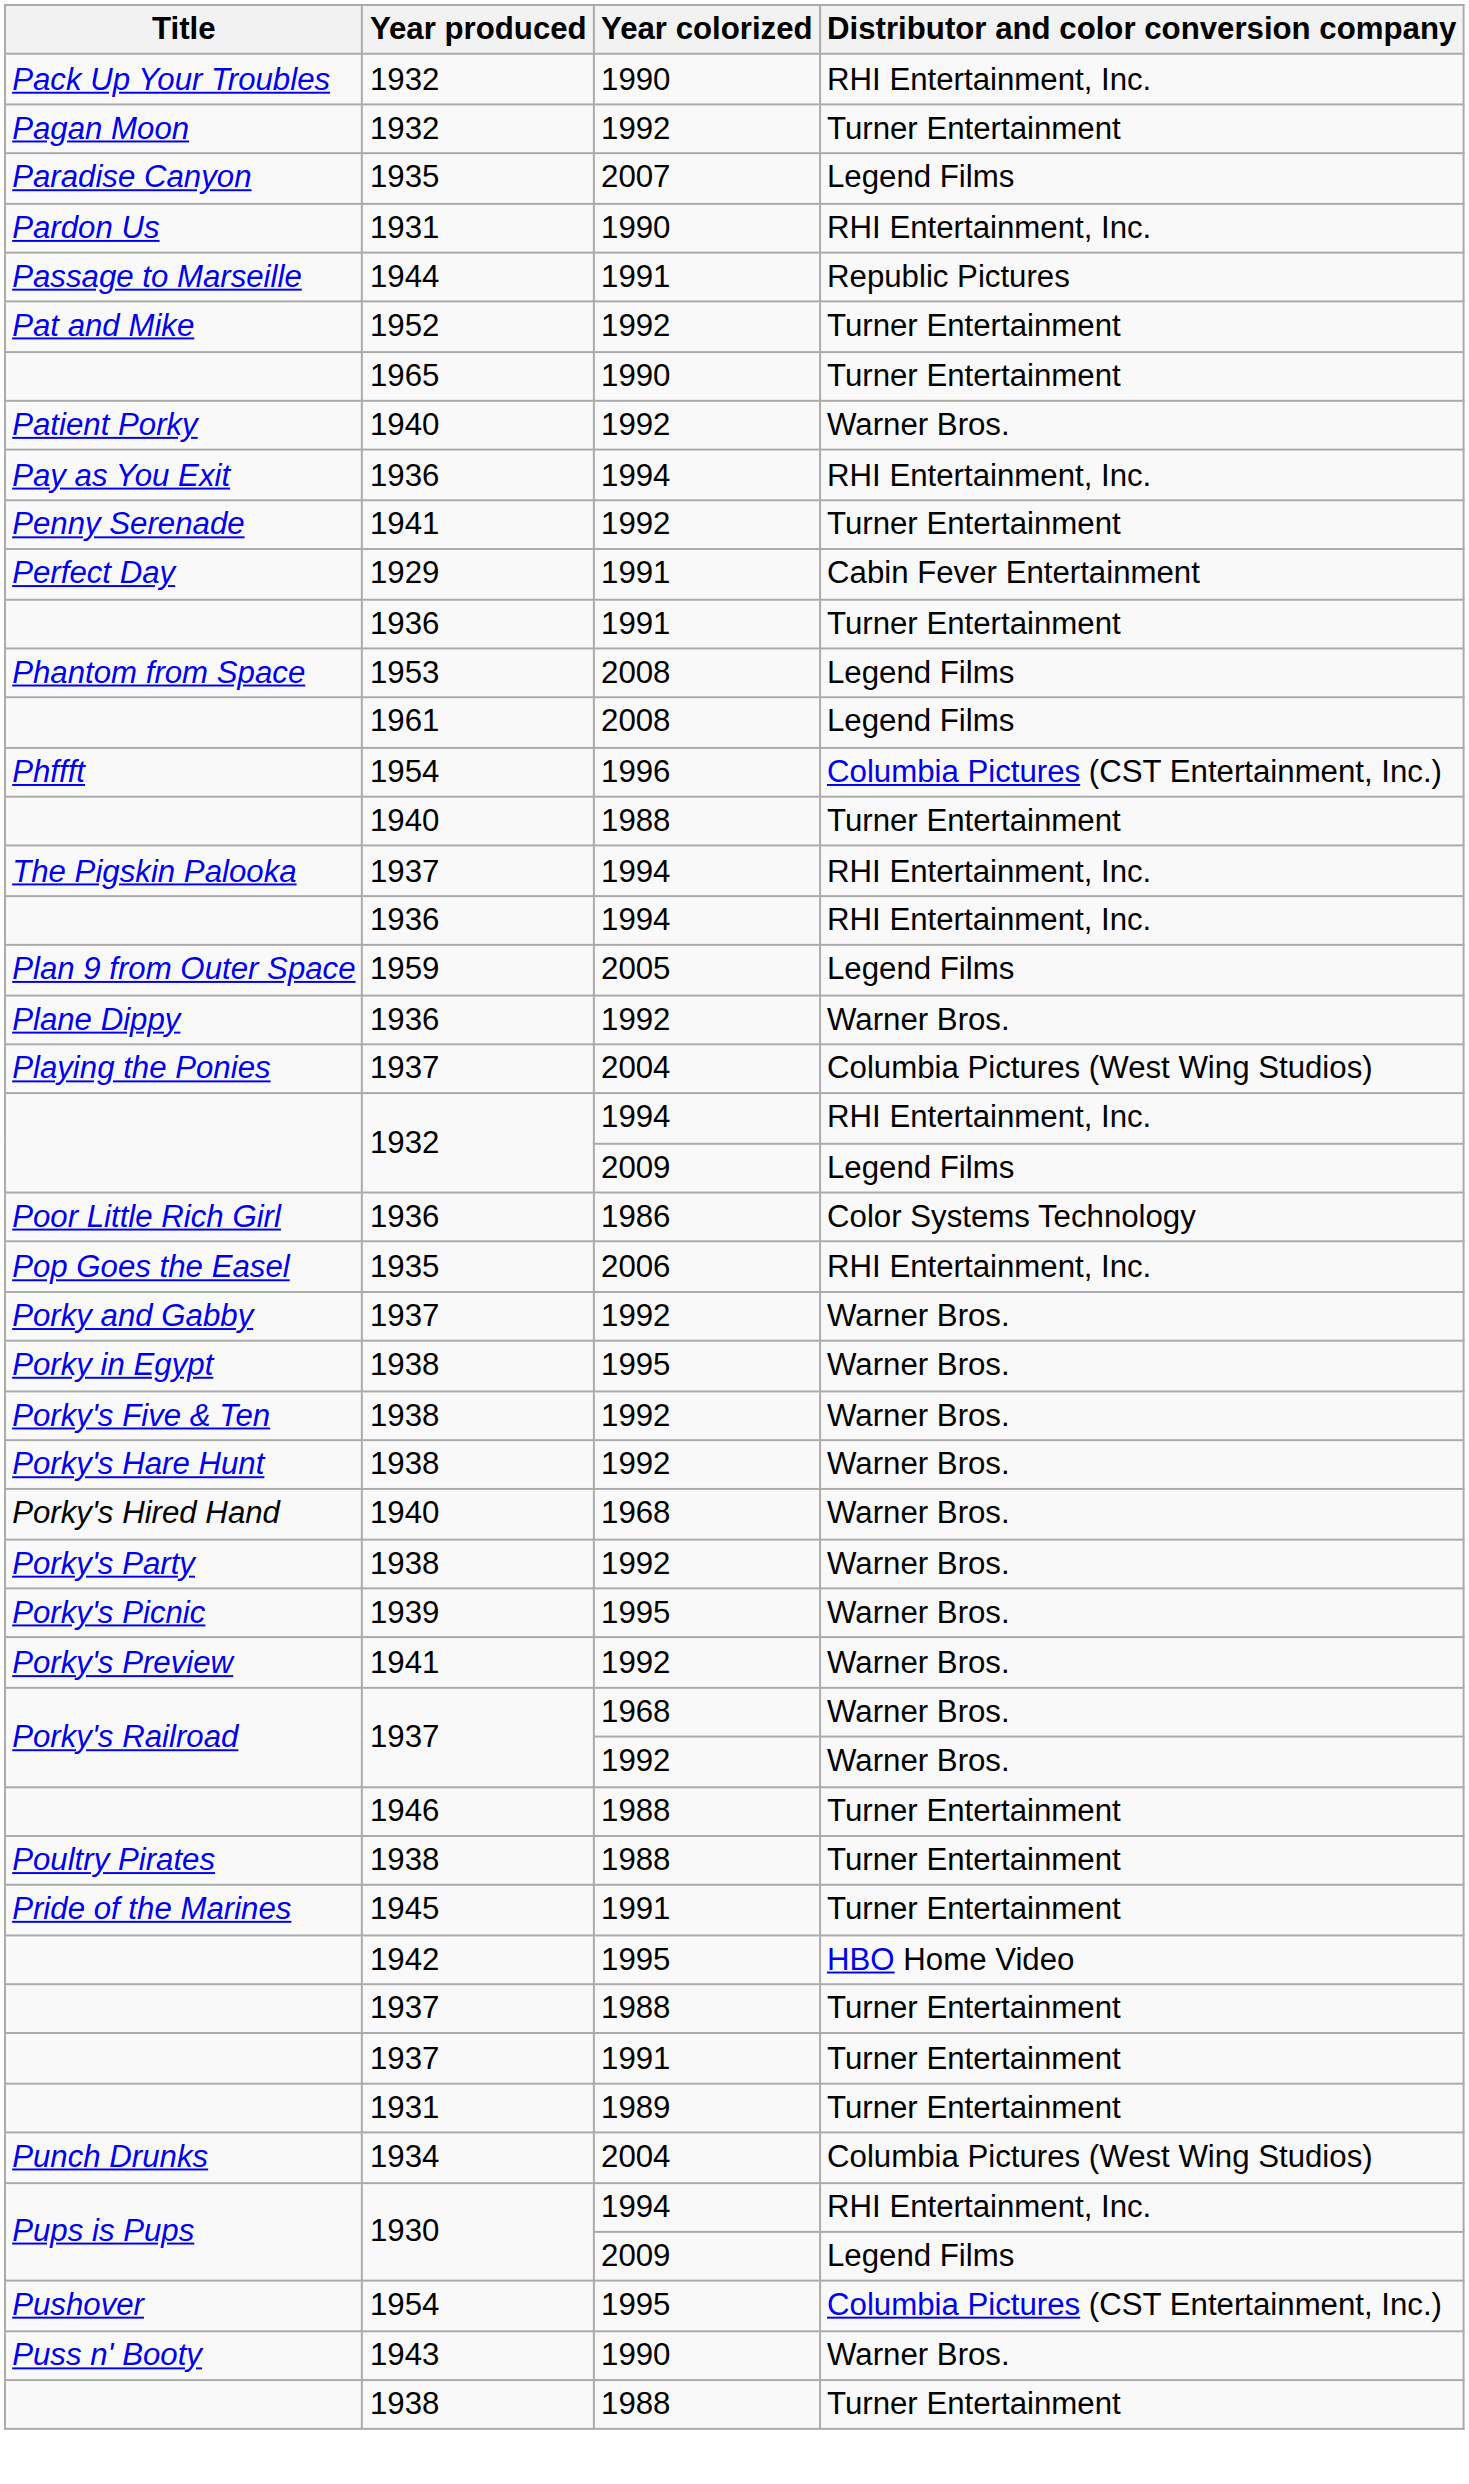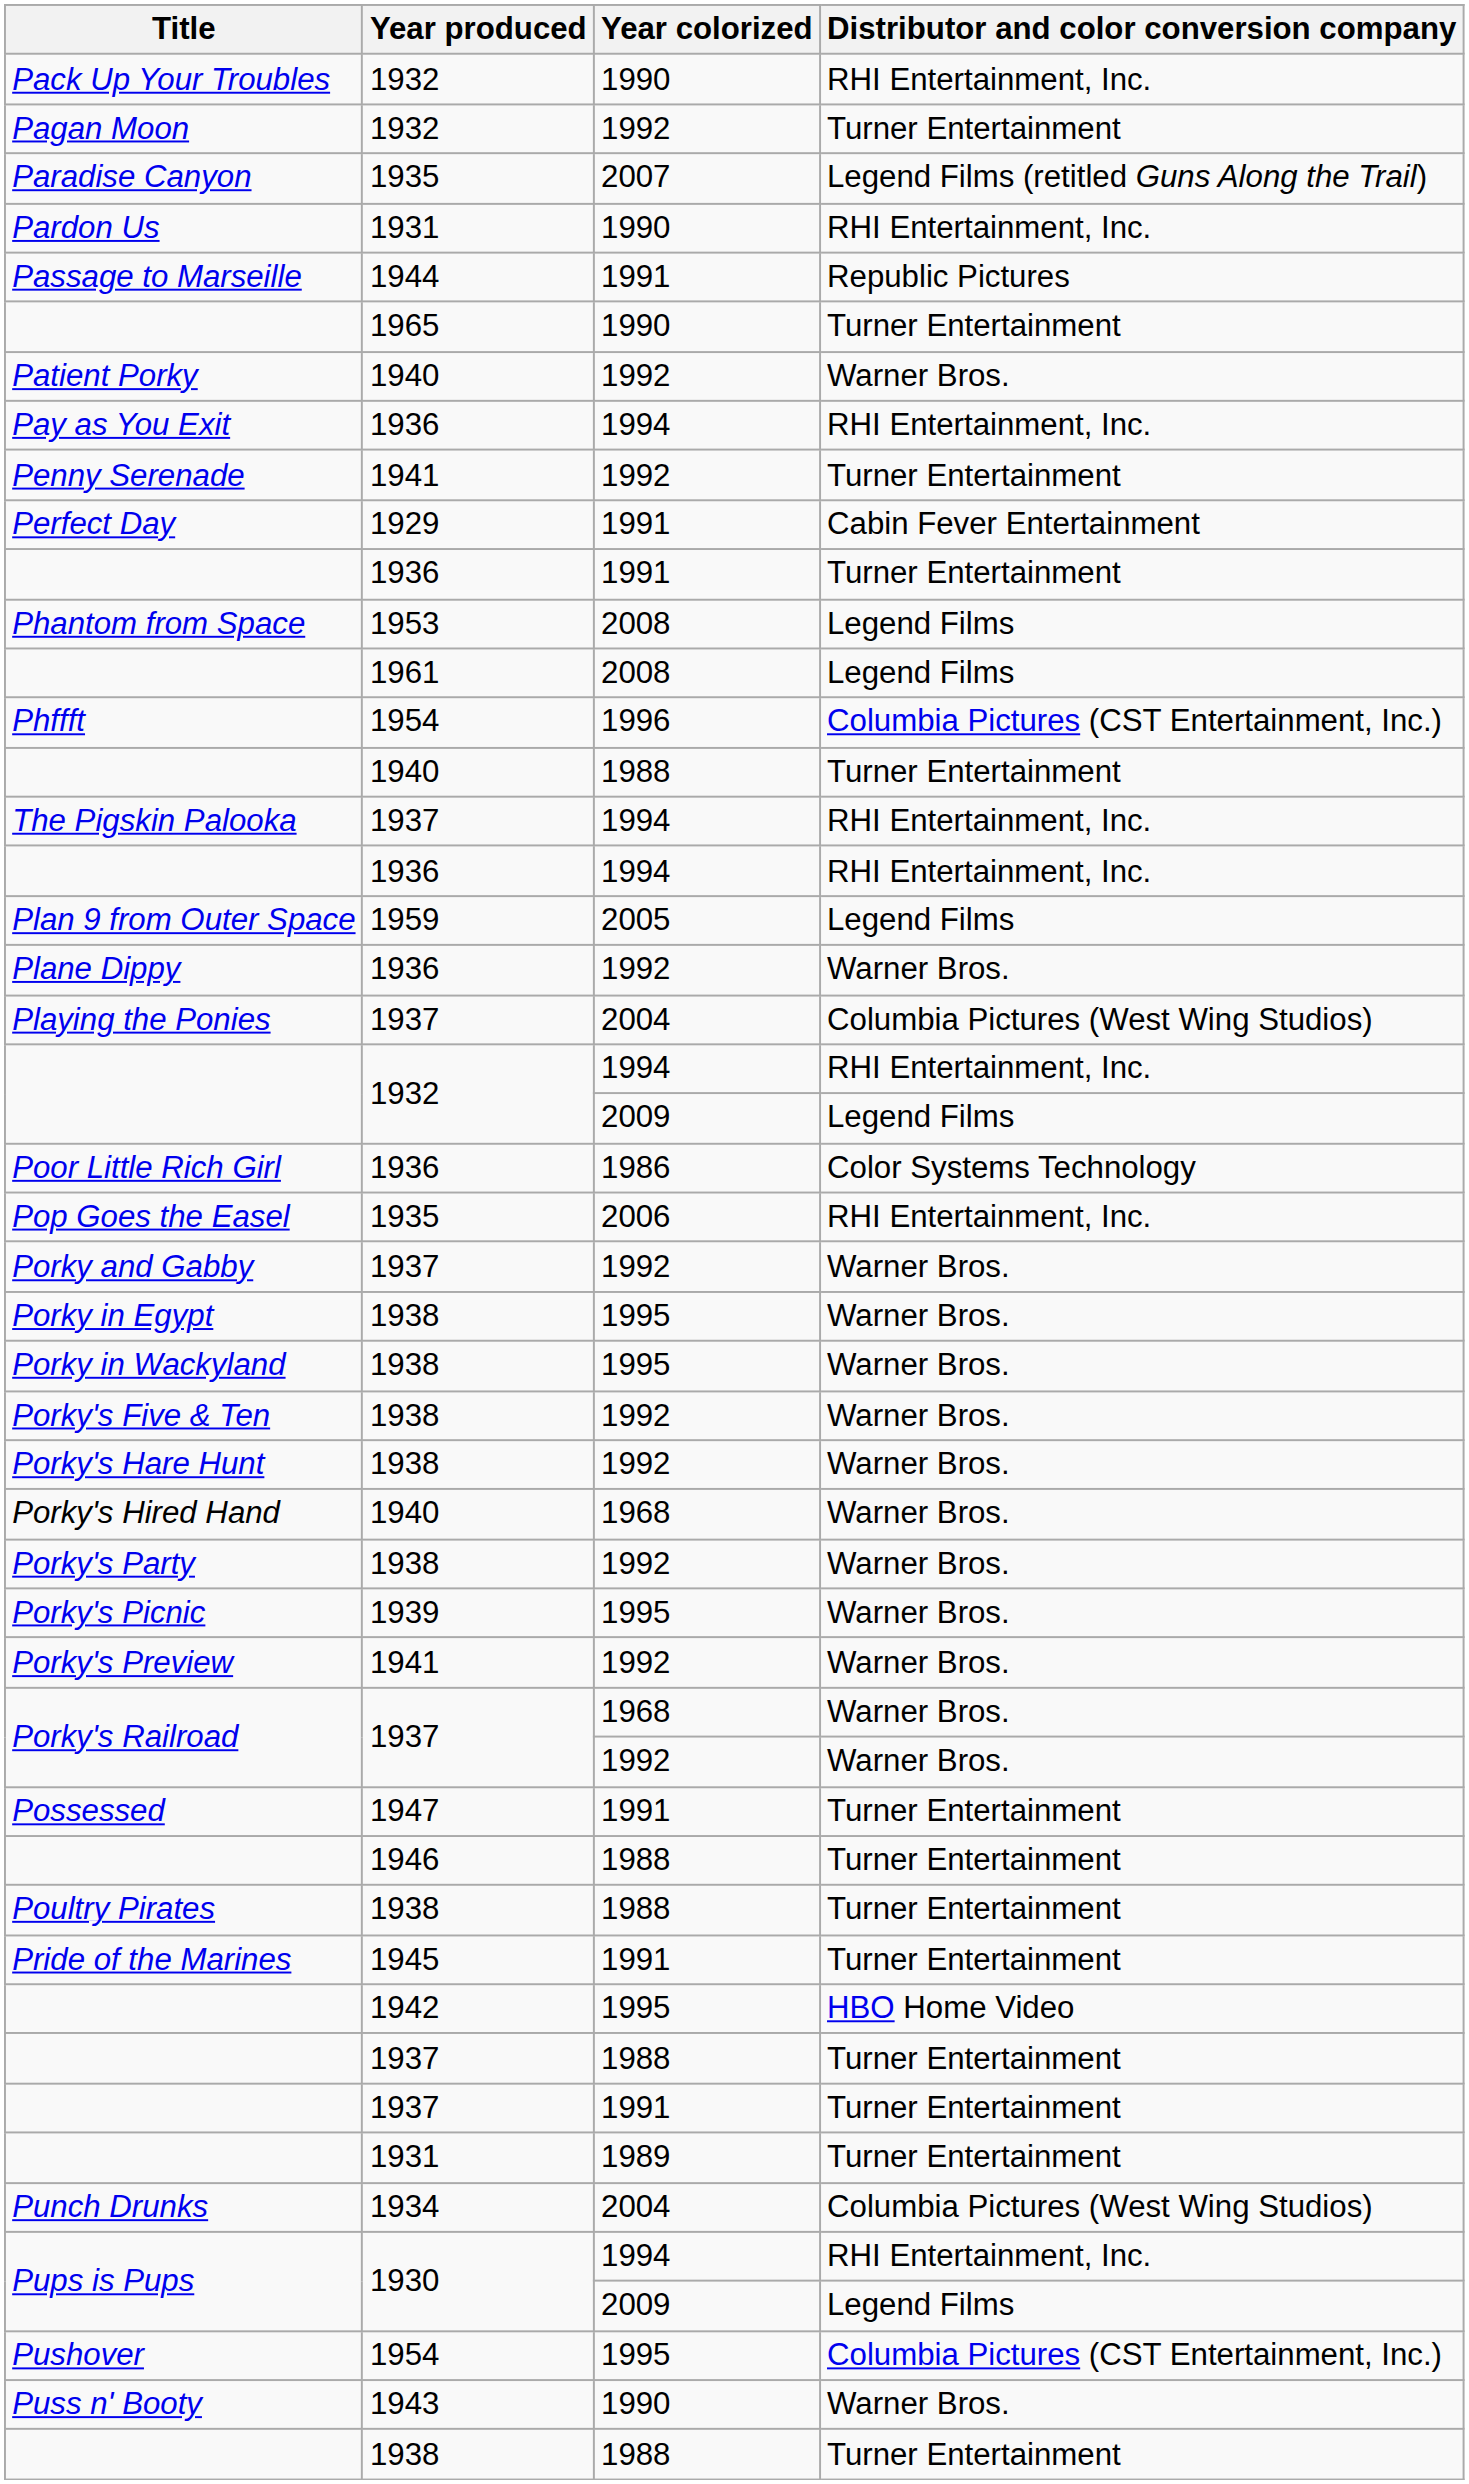 <table class="wikitable sortable">
 <tr>
 <th>Title</th>
 <th>Year produced</th>
 <th>Year colorized</th>
 <th>Distributor and color conversion company</th>
 </tr>
 <tr>
 <td><em><a href='#'>Pack Up Your Troubles</a></em></td>
 <td>1932</td>
 <td>1990</td>
 <td>RHI Entertainment, Inc.</td>
 </tr>
 <tr>
 <td><em><a href='#'>Pagan Moon</a></em></td>
 <td>1932</td>
 <td>1992</td>
 <td>Turner Entertainment</td>
 </tr>
 <tr>
 <td><em><a href='#'>Paradise Canyon</a></em></td>
 <td>1935</td>
 <td>2007</td>
-<td>Legend Films</td>
+<td>Legend Films (retitled <em>Guns Along the Trail</em>)</td>
 </tr>
 <tr>
 <td><em><a href='#'>Pardon Us</a></em></td>
 <td>1931</td>
 <td>1990</td>
 <td>RHI Entertainment, Inc.</td>
 </tr>
 <tr>
 <td><em><a href='#'>Passage to Marseille</a></em></td>
 <td>1944</td>
 <td>1991</td>
 <td>Republic Pictures</td>
-</tr>
-<tr>
-<td><em><a href='#'>Pat and Mike</a></em></td>
-<td>1952</td>
-<td>1992</td>
-<td>Turner Entertainment</td>
 </tr>
 <tr>
 <td><em></em></td>
 <td>1965</td>
 <td>1990</td>
 <td>Turner Entertainment</td>
 </tr>
 <tr>
 <td><em><a href='#'>Patient Porky</a></em></td>
 <td>1940</td>
 <td>1992</td>
 <td>Warner Bros.</td>
 </tr>
 <tr>
 <td><em><a href='#'>Pay as You Exit</a></em></td>
 <td>1936</td>
 <td>1994</td>
 <td>RHI Entertainment, Inc.</td>
 </tr>
 <tr |->
 <td><em><a href='#'>Penny Serenade</a></em></td>
 <td>1941</td>
 <td>1992</td>
 <td>Turner Entertainment</td>
 </tr>
 <tr>
 <td><em><a href='#'>Perfect Day</a></em></td>
 <td>1929</td>
 <td>1991</td>
 <td>Cabin Fever Entertainment</td>
 </tr>
 <tr>
 <td><em></em></td>
 <td>1936</td>
 <td>1991</td>
 <td>Turner Entertainment</td>
 </tr>
 <tr>
 <td><em><a href='#'>Phantom from Space</a></em></td>
 <td>1953</td>
 <td>2008</td>
 <td>Legend Films</td>
 </tr>
 <tr>
 <td><em></em></td>
 <td>1961</td>
 <td>2008</td>
 <td>Legend Films</td>
 </tr>
 <tr>
 <td><em><a href='#'>Phffft</a></em></td>
 <td>1954</td>
 <td>1996</td>
 <td><a href='#'>Columbia Pictures</a> (CST Entertainment, Inc.)</td>
 </tr>
 <tr>
 <td><em></em></td>
 <td>1940</td>
 <td>1988</td>
 <td>Turner Entertainment</td>
 </tr>
 <tr>
 <td><em><a href='#'>The Pigskin Palooka</a></em></td>
 <td>1937</td>
 <td>1994</td>
 <td>RHI Entertainment, Inc.</td>
 </tr>
 <tr>
 <td><em></em></td>
 <td>1936</td>
 <td>1994</td>
 <td>RHI Entertainment, Inc.</td>
 </tr>
 <tr>
 <td><em><a href='#'>Plan 9 from Outer Space</a></em></td>
 <td>1959</td>
 <td>2005</td>
 <td>Legend Films</td>
 </tr>
 <tr>
 <td><em><a href='#'>Plane Dippy</a></em></td>
 <td>1936</td>
 <td>1992</td>
 <td>Warner Bros.</td>
 </tr>
 <tr>
 <td><em><a href='#'>Playing the Ponies</a></em></td>
 <td>1937</td>
 <td>2004</td>
 <td>Columbia Pictures (West Wing Studios)</td>
 </tr>
 <tr>
 <td rowspan="2"><em></em></td>
 <td rowspan="2">1932</td>
 <td>1994</td>
 <td>RHI Entertainment, Inc.</td>
 </tr>
 <tr>
 <td>2009</td>
 <td>Legend Films</td>
 </tr>
 <tr>
 <td><em><a href='#'>Poor Little Rich Girl</a></em></td>
 <td>1936</td>
 <td>1986</td>
 <td>Color Systems Technology</td>
 </tr>
 <tr>
 <td><em><a href='#'>Pop Goes the Easel</a></em></td>
 <td>1935</td>
 <td>2006</td>
 <td>RHI Entertainment, Inc.</td>
 </tr>
 <tr>
 <td><em><a href='#'>Porky and Gabby</a></em></td>
 <td>1937</td>
 <td>1992</td>
 <td>Warner Bros.</td>
 </tr>
 <tr>
 <td><em><a href='#'>Porky in Egypt</a></em></td>
 <td>1938</td>
 <td>1995</td>
 <td>Warner Bros.</td>
 </tr>
 <tr>
+<td><em><a href='#'>Porky in Wackyland</a></em></td>
+<td>1938</td>
+<td>1995</td>
+<td>Warner Bros.</td>
+</tr>
+<tr>
 <td><em><a href='#'>Porky's Five & Ten</a></em></td>
 <td>1938</td>
 <td>1992</td>
 <td>Warner Bros.</td>
 </tr>
 <tr>
 <td><em><a href='#'>Porky's Hare Hunt</a></em></td>
 <td>1938</td>
 <td>1992</td>
 <td>Warner Bros.</td>
 </tr>
 <tr>
 <td><em>Porky's Hired Hand</em></td>
 <td>1940</td>
 <td>1968</td>
 <td>Warner Bros.</td>
 </tr>
 <tr>
 <td><em><a href='#'>Porky's Party</a></em></td>
 <td>1938</td>
 <td>1992</td>
 <td>Warner Bros.</td>
 </tr>
 <tr>
 <td><em><a href='#'>Porky's Picnic</a></em></td>
 <td>1939</td>
 <td>1995</td>
 <td>Warner Bros.</td>
 </tr>
 <tr>
 <td><em><a href='#'>Porky's Preview</a></em></td>
 <td>1941</td>
 <td>1992</td>
 <td>Warner Bros.</td>
 </tr>
 <tr>
 <td rowspan="2"><em><a href='#'>Porky's Railroad</a></em></td>
 <td rowspan="2">1937</td>
 <td>1968</td>
 <td>Warner Bros.</td>
 </tr>
 <tr>
 <td>1992</td>
 <td>Warner Bros.</td>
+</tr>
+<tr>
+<td><em><a href='#'>Possessed</a></em></td>
+<td>1947</td>
+<td>1991</td>
+<td>Turner Entertainment</td>
 </tr>
 <tr>
 <td><em></em></td>
 <td>1946</td>
 <td>1988</td>
 <td>Turner Entertainment</td>
 </tr>
 <tr>
 <td><em><a href='#'>Poultry Pirates</a></em></td>
 <td>1938</td>
 <td>1988</td>
 <td>Turner Entertainment</td>
 </tr>
 <tr>
 <td><em><a href='#'>Pride of the Marines</a></em></td>
 <td>1945</td>
 <td>1991</td>
 <td>Turner Entertainment</td>
 </tr>
 <tr>
 <td><em></em></td>
 <td>1942</td>
 <td>1995</td>
 <td><a href='#'>HBO</a> Home Video</td>
 </tr>
 <tr>
 <td><em></em></td>
 <td>1937</td>
 <td>1988</td>
 <td>Turner Entertainment</td>
 </tr>
 <tr>
 <td><em></em></td>
 <td>1937</td>
 <td>1991</td>
 <td>Turner Entertainment</td>
 </tr>
 <tr>
 <td><em></em></td>
 <td>1931</td>
 <td>1989</td>
 <td>Turner Entertainment</td>
 </tr>
 <tr>
 <td><em><a href='#'>Punch Drunks</a></em></td>
 <td>1934</td>
 <td>2004</td>
 <td>Columbia Pictures (West Wing Studios)</td>
 </tr>
 <tr>
 <td rowspan="2"><em><a href='#'>Pups is Pups</a></em></td>
 <td rowspan="2">1930</td>
 <td>1994</td>
 <td>RHI Entertainment, Inc.</td>
 </tr>
 <tr>
 <td>2009</td>
 <td>Legend Films</td>
 </tr>
 <tr>
 <td><em><a href='#'>Pushover</a></em></td>
 <td>1954</td>
 <td>1995</td>
 <td><a href='#'>Columbia Pictures</a> (CST Entertainment, Inc.)</td>
 </tr>
 <tr>
 <td><em><a href='#'>Puss n' Booty</a></em></td>
 <td>1943</td>
 <td>1990</td>
 <td>Warner Bros.</td>
 </tr>
 <tr>
 <td><em></em></td>
 <td>1938</td>
 <td>1988</td>
 <td>Turner Entertainment</td>
 </tr>
 </table>
